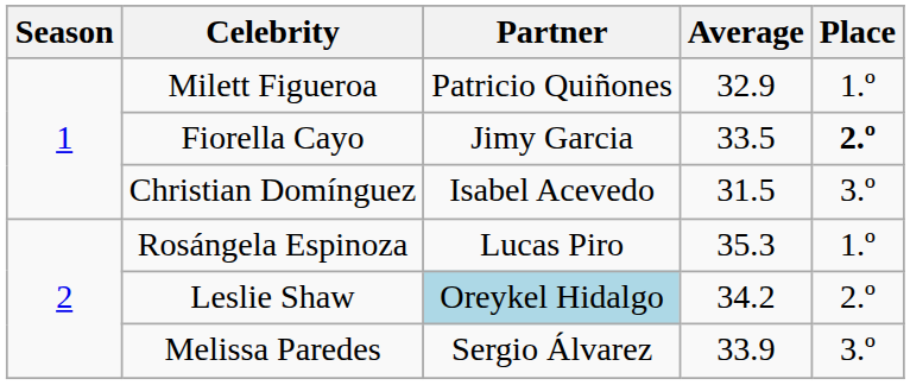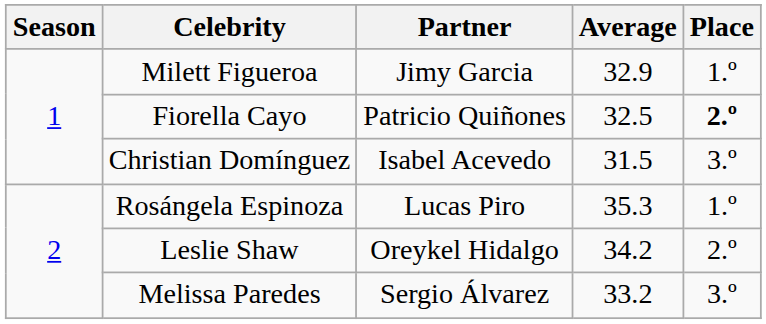 <table class="wikitable sortable" style="text-align: center; white-space:nowrap; margin:auto">
 <tr>
 <th>Season</th>
 <th>Celebrity</th>
 <th>Partner</th>
 <th>Average</th>
 <th>Place</th>
 </tr>
 <tr>
 <td rowspan="3"><a href='#'>1</a></td>
 <td>Milett Figueroa</td>
-<td>Patricio Quiñones</td>
+<td>Jimy Garcia</td>
 <td>32.9</td>
 <td>1.º</td>
 </tr>
 <tr>
 <td>Fiorella Cayo</td>
-<td>Jimy Garcia</td>
-<td>33.5</td>
+<td>Patricio Quiñones</td>
+<td>32.5</td>
 <td><strong>2.º</strong></td>
 </tr>
 <tr>
 <td>Christian Domínguez</td>
 <td>Isabel Acevedo</td>
 <td>31.5</td>
 <td>3.º</td>
 </tr>
 <tr>
 <td rowspan="3"><a href='#'>2</a></td>
 <td>Rosángela Espinoza</td>
 <td>Lucas Piro</td>
 <td>35.3</td>
 <td>1.º</td>
 </tr>
 <tr>
 <td>Leslie Shaw</td>
-<td style="background: lightblue;">Oreykel Hidalgo</td>
+<td>Oreykel Hidalgo</td>
 <td>34.2</td>
 <td>2.º</td>
 </tr>
 <tr>
 <td>Melissa Paredes</td>
 <td>Sergio Álvarez</td>
-<td>33.9</td>
+<td>33.2</td>
 <td>3.º</td>
 </tr>
 </table>
